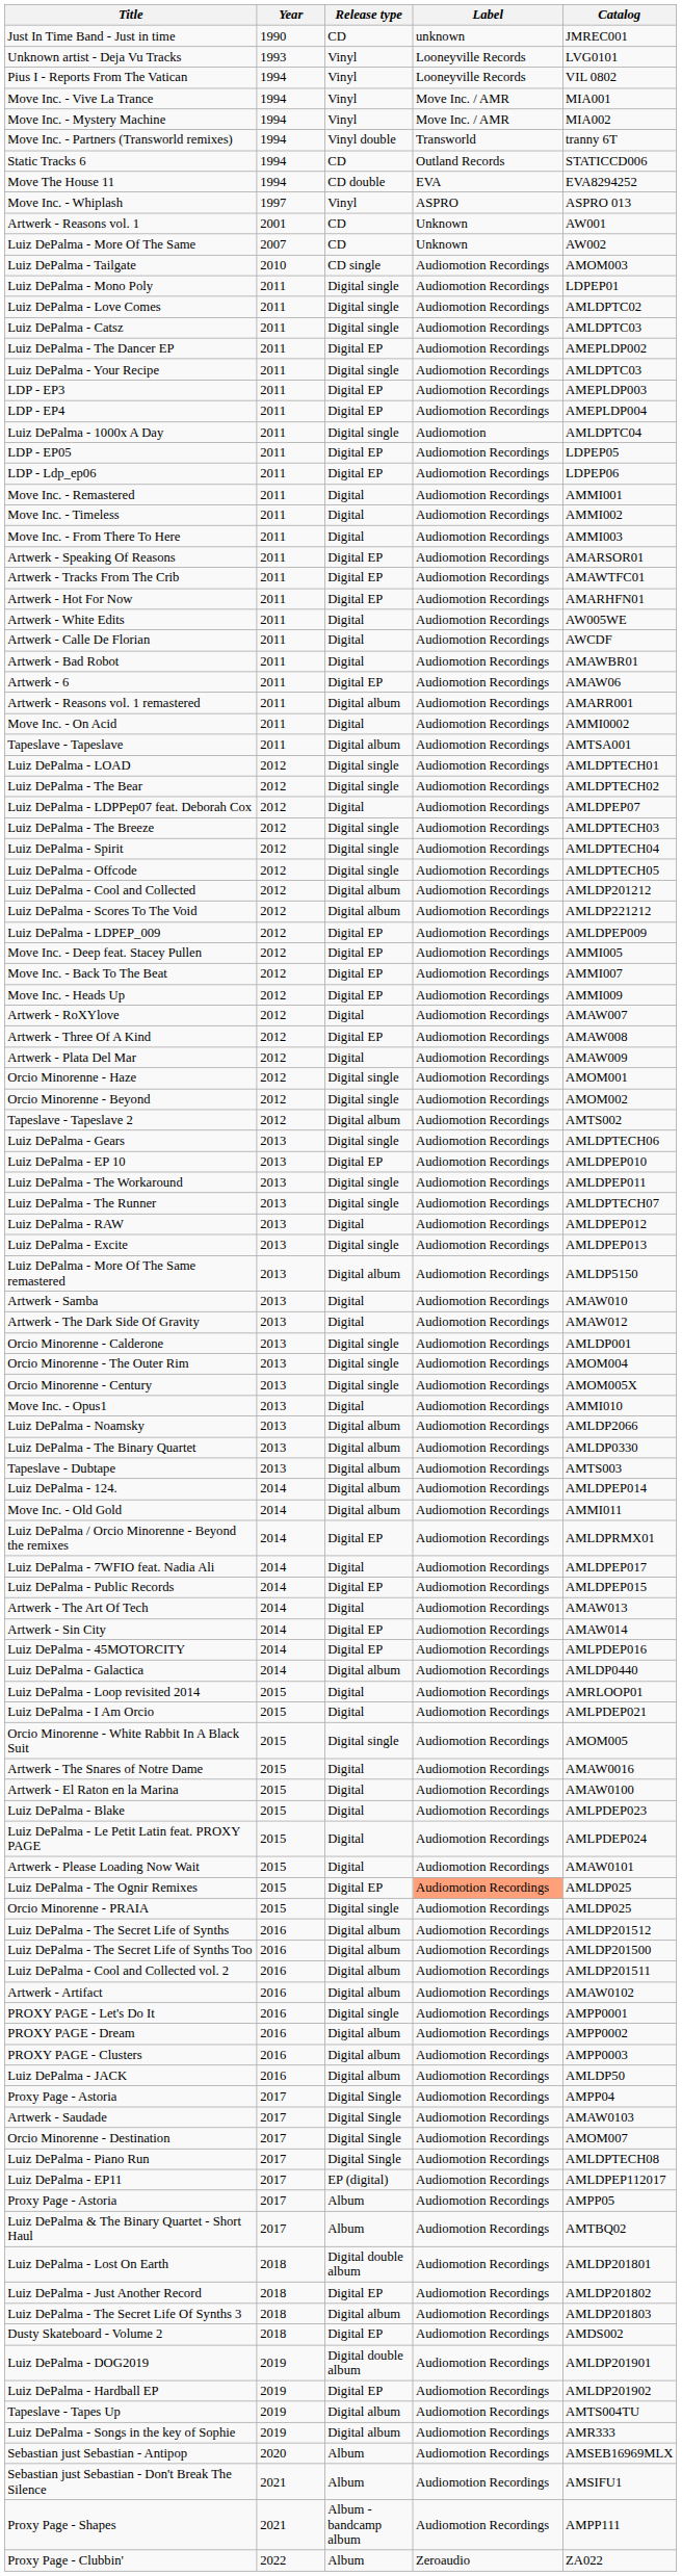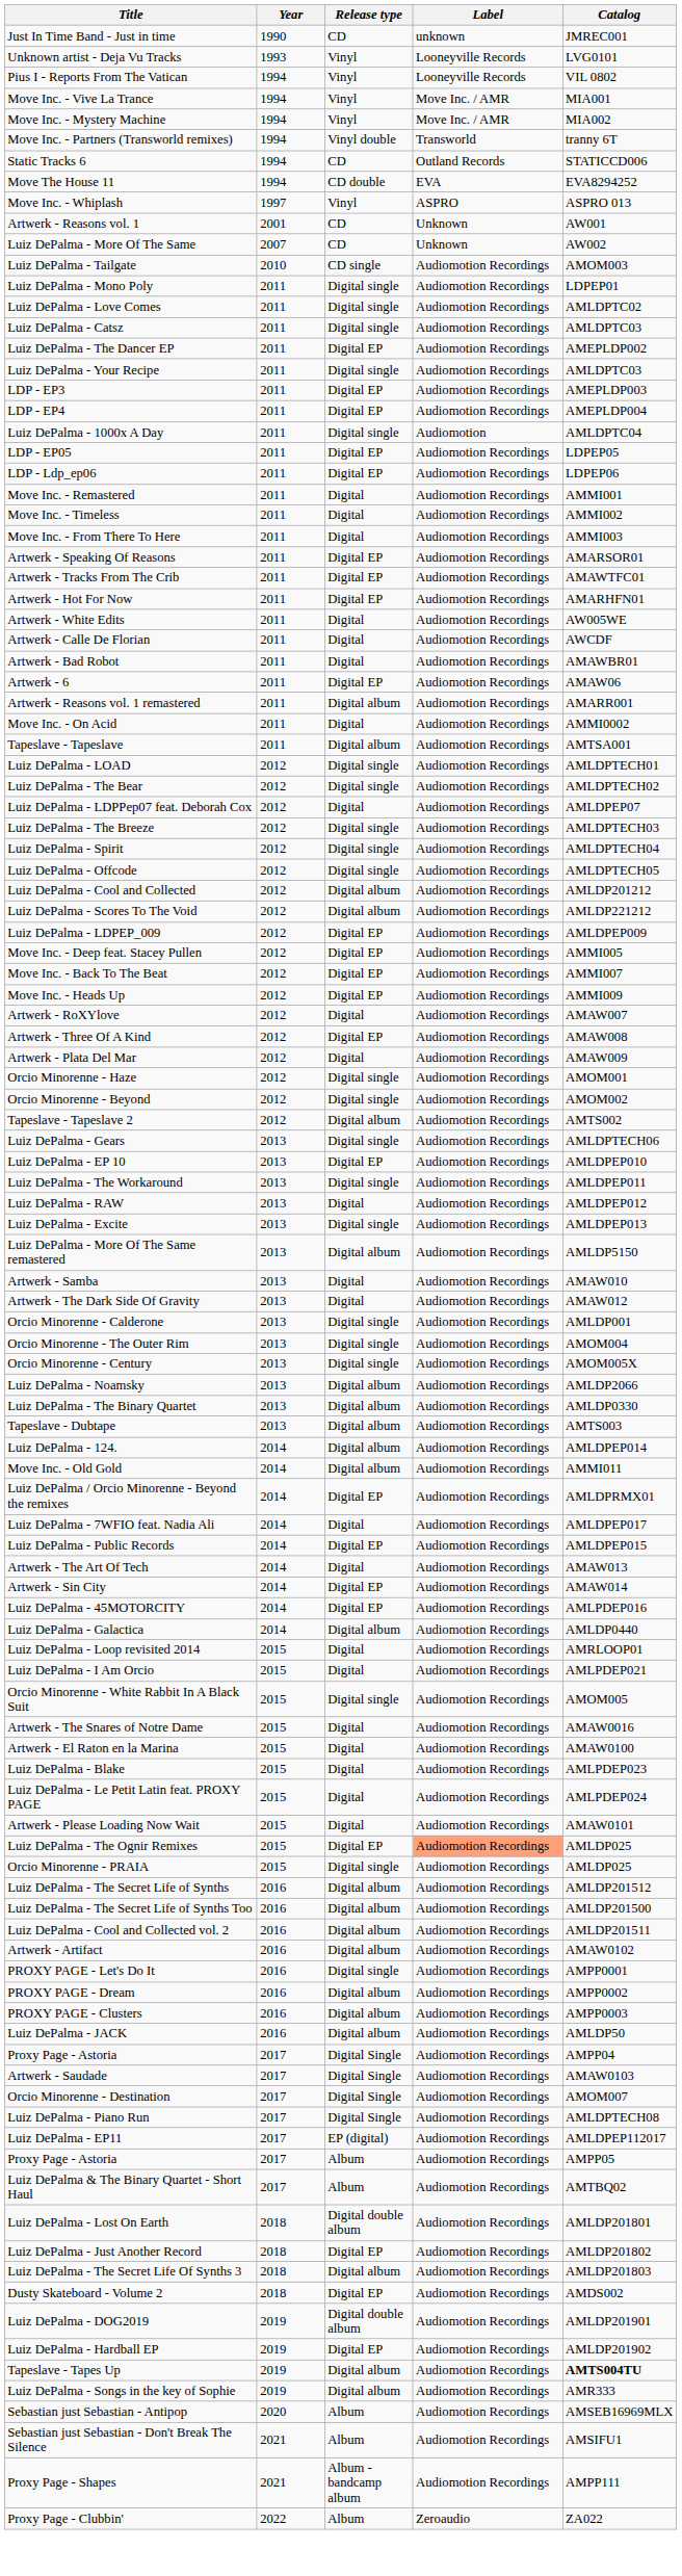 <table class="wikitable plainrowheaders sortable">
 <tr>
 <th scope="col" style="width:300px;"><em>Title</em></th>
 <th scope="col" style="width:75px;"><em>Year</em></th>
 <th scope="col" style="width:100px;"><em>Release type</em></th>
 <th scope="col" style="width:175px;"><em>Label</em></th>
 <th scope="col" style="width:125px;"><em>Catalog</em></th>
 </tr>
 <tr>
 <td>Just In Time Band - Just in time</td>
 <td>1990</td>
 <td>CD</td>
 <td>unknown</td>
 <td>JMREC001</td>
 </tr>
 <tr>
 <td>Unknown artist - Deja Vu Tracks</td>
 <td>1993</td>
 <td>Vinyl</td>
 <td>Looneyville Records</td>
 <td>LVG0101</td>
 </tr>
 <tr>
 <td>Pius I - Reports From The Vatican</td>
 <td>1994</td>
 <td>Vinyl</td>
 <td>Looneyville Records</td>
 <td>VIL 0802</td>
 </tr>
 <tr>
 <td>Move Inc. - Vive La Trance</td>
 <td>1994</td>
 <td>Vinyl</td>
 <td>Move Inc. / AMR</td>
 <td>MIA001</td>
 </tr>
 <tr>
 <td>Move Inc. - Mystery Machine</td>
 <td>1994</td>
 <td>Vinyl</td>
 <td>Move Inc. / AMR</td>
 <td>MIA002</td>
 </tr>
 <tr>
 <td>Move Inc. - Partners (Transworld remixes)</td>
 <td>1994</td>
 <td>Vinyl double</td>
 <td>Transworld</td>
 <td>tranny 6T</td>
 </tr>
 <tr>
 <td>Static Tracks 6</td>
 <td>1994</td>
 <td>CD</td>
 <td>Outland Records</td>
 <td>STATICCD006</td>
 </tr>
 <tr>
 <td>Move The House 11</td>
 <td>1994</td>
 <td>CD double</td>
 <td>EVA</td>
 <td>EVA8294252</td>
 </tr>
 <tr>
 <td>Move Inc. - Whiplash</td>
 <td>1997</td>
 <td>Vinyl</td>
 <td>ASPRO</td>
 <td>ASPRO 013</td>
 </tr>
 <tr>
 <td>Artwerk - Reasons vol. 1</td>
 <td>2001</td>
 <td>CD</td>
 <td>Unknown</td>
 <td>AW001</td>
 </tr>
 <tr>
 <td>Luiz DePalma - More Of The Same</td>
 <td>2007</td>
 <td>CD</td>
 <td>Unknown</td>
 <td>AW002</td>
 </tr>
 <tr>
 <td>Luiz DePalma - Tailgate</td>
 <td>2010</td>
 <td>CD single</td>
 <td>Audiomotion Recordings</td>
 <td>AMOM003</td>
 </tr>
 <tr>
 <td>Luiz DePalma - Mono Poly</td>
 <td>2011</td>
 <td>Digital single</td>
 <td>Audiomotion Recordings</td>
 <td>LDPEP01</td>
 </tr>
 <tr>
 <td>Luiz DePalma - Love Comes</td>
 <td>2011</td>
 <td>Digital single</td>
 <td>Audiomotion Recordings</td>
 <td>AMLDPTC02</td>
 </tr>
 <tr>
 <td>Luiz DePalma - Catsz</td>
 <td>2011</td>
 <td>Digital single</td>
 <td>Audiomotion Recordings</td>
 <td>AMLDPTC03</td>
 </tr>
 <tr>
 <td>Luiz DePalma - The Dancer EP</td>
 <td>2011</td>
 <td>Digital EP</td>
 <td>Audiomotion Recordings</td>
 <td>AMEPLDP002</td>
 </tr>
 <tr>
 <td>Luiz DePalma - Your Recipe</td>
 <td>2011</td>
 <td>Digital single</td>
 <td>Audiomotion Recordings</td>
 <td>AMLDPTC03</td>
 </tr>
 <tr>
 <td>LDP - EP3</td>
 <td>2011</td>
 <td>Digital EP</td>
 <td>Audiomotion Recordings</td>
 <td>AMEPLDP003</td>
 </tr>
 <tr>
 <td>LDP - EP4</td>
 <td>2011</td>
 <td>Digital EP</td>
 <td>Audiomotion Recordings</td>
 <td>AMEPLDP004</td>
 </tr>
 <tr>
 <td>Luiz DePalma - 1000x A Day</td>
 <td>2011</td>
 <td>Digital single</td>
 <td>Audiomotion</td>
 <td>AMLDPTC04</td>
 </tr>
 <tr>
 <td>LDP - EP05</td>
 <td>2011</td>
 <td>Digital EP</td>
 <td>Audiomotion Recordings</td>
 <td>LDPEP05</td>
 </tr>
 <tr>
 <td>LDP - Ldp_ep06</td>
 <td>2011</td>
 <td>Digital EP</td>
 <td>Audiomotion Recordings</td>
 <td>LDPEP06</td>
 </tr>
 <tr>
 <td>Move Inc. - Remastered</td>
 <td>2011</td>
 <td>Digital</td>
 <td>Audiomotion Recordings</td>
 <td>AMMI001</td>
 </tr>
 <tr>
 <td>Move Inc. - Timeless</td>
 <td>2011</td>
 <td>Digital</td>
 <td>Audiomotion Recordings</td>
 <td>AMMI002</td>
 </tr>
 <tr>
 <td>Move Inc. - From There To Here</td>
 <td>2011</td>
 <td>Digital</td>
 <td>Audiomotion Recordings</td>
 <td>AMMI003</td>
 </tr>
 <tr>
 <td>Artwerk - Speaking Of Reasons</td>
 <td>2011</td>
 <td>Digital EP</td>
 <td>Audiomotion Recordings</td>
 <td>AMARSOR01</td>
 </tr>
 <tr>
 <td>Artwerk - Tracks From The Crib</td>
 <td>2011</td>
 <td>Digital EP</td>
 <td>Audiomotion Recordings</td>
 <td>AMAWTFC01</td>
 </tr>
 <tr>
 <td>Artwerk - Hot For Now</td>
 <td>2011</td>
 <td>Digital EP</td>
 <td>Audiomotion Recordings</td>
 <td>AMARHFN01</td>
 </tr>
 <tr>
 <td>Artwerk - White Edits</td>
 <td>2011</td>
 <td>Digital</td>
 <td>Audiomotion Recordings</td>
 <td>AW005WE</td>
 </tr>
 <tr>
 <td>Artwerk - Calle De Florian</td>
 <td>2011</td>
 <td>Digital</td>
 <td>Audiomotion Recordings</td>
 <td>AWCDF</td>
 </tr>
 <tr>
 <td>Artwerk - Bad Robot</td>
 <td>2011</td>
 <td>Digital</td>
 <td>Audiomotion Recordings</td>
 <td>AMAWBR01</td>
 </tr>
 <tr>
 <td>Artwerk - 6</td>
 <td>2011</td>
 <td>Digital EP</td>
 <td>Audiomotion Recordings</td>
 <td>AMAW06</td>
 </tr>
 <tr>
 <td>Artwerk - Reasons vol. 1 remastered</td>
 <td>2011</td>
 <td>Digital album</td>
 <td>Audiomotion Recordings</td>
 <td>AMARR001</td>
 </tr>
 <tr>
 <td>Move Inc. - On Acid</td>
 <td>2011</td>
 <td>Digital</td>
 <td>Audiomotion Recordings</td>
 <td>AMMI0002</td>
 </tr>
 <tr>
 <td>Tapeslave - Tapeslave</td>
 <td>2011</td>
 <td>Digital album</td>
 <td>Audiomotion Recordings</td>
 <td>AMTSA001</td>
 </tr>
 <tr>
 <td>Luiz DePalma - LOAD</td>
 <td>2012</td>
 <td>Digital single</td>
 <td>Audiomotion Recordings</td>
 <td>AMLDPTECH01</td>
 </tr>
 <tr>
 <td>Luiz DePalma - The Bear</td>
 <td>2012</td>
 <td>Digital single</td>
 <td>Audiomotion Recordings</td>
 <td>AMLDPTECH02</td>
 </tr>
 <tr>
 <td>Luiz DePalma - LDPPep07 feat. Deborah Cox</td>
 <td>2012</td>
 <td>Digital</td>
 <td>Audiomotion Recordings</td>
 <td>AMLDPEP07</td>
 </tr>
 <tr>
 <td>Luiz DePalma - The Breeze</td>
 <td>2012</td>
 <td>Digital single</td>
 <td>Audiomotion Recordings</td>
 <td>AMLDPTECH03</td>
 </tr>
 <tr>
 <td>Luiz DePalma - Spirit</td>
 <td>2012</td>
 <td>Digital single</td>
 <td>Audiomotion Recordings</td>
 <td>AMLDPTECH04</td>
 </tr>
 <tr>
 <td>Luiz DePalma - Offcode</td>
 <td>2012</td>
 <td>Digital single</td>
 <td>Audiomotion Recordings</td>
 <td>AMLDPTECH05</td>
 </tr>
 <tr>
 <td>Luiz DePalma - Cool and Collected</td>
 <td>2012</td>
 <td>Digital album</td>
 <td>Audiomotion Recordings</td>
 <td>AMLDP201212</td>
 </tr>
 <tr>
 <td>Luiz DePalma - Scores To The Void</td>
 <td>2012</td>
 <td>Digital album</td>
 <td>Audiomotion Recordings</td>
 <td>AMLDP221212</td>
 </tr>
 <tr>
 <td>Luiz DePalma - LDPEP_009</td>
 <td>2012</td>
 <td>Digital EP</td>
 <td>Audiomotion Recordings</td>
 <td>AMLDPEP009</td>
 </tr>
 <tr>
 <td>Move Inc. - Deep feat. Stacey Pullen</td>
 <td>2012</td>
 <td>Digital EP</td>
 <td>Audiomotion Recordings</td>
 <td>AMMI005</td>
 </tr>
 <tr>
 <td>Move Inc. - Back To The Beat</td>
 <td>2012</td>
 <td>Digital EP</td>
 <td>Audiomotion Recordings</td>
 <td>AMMI007</td>
 </tr>
 <tr>
 <td>Move Inc. - Heads Up</td>
 <td>2012</td>
 <td>Digital EP</td>
 <td>Audiomotion Recordings</td>
 <td>AMMI009</td>
 </tr>
 <tr>
 <td>Artwerk - RoXYlove</td>
 <td>2012</td>
 <td>Digital</td>
 <td>Audiomotion Recordings</td>
 <td>AMAW007</td>
 </tr>
 <tr>
 <td>Artwerk - Three Of A Kind</td>
 <td>2012</td>
 <td>Digital EP</td>
 <td>Audiomotion Recordings</td>
 <td>AMAW008</td>
 </tr>
 <tr>
 <td>Artwerk - Plata Del Mar</td>
 <td>2012</td>
 <td>Digital</td>
 <td>Audiomotion Recordings</td>
 <td>AMAW009</td>
 </tr>
 <tr>
 <td>Orcio Minorenne - Haze</td>
 <td>2012</td>
 <td>Digital single</td>
 <td>Audiomotion Recordings</td>
 <td>AMOM001</td>
 </tr>
 <tr>
 <td>Orcio Minorenne - Beyond</td>
 <td>2012</td>
 <td>Digital single</td>
 <td>Audiomotion Recordings</td>
 <td>AMOM002</td>
 </tr>
 <tr>
 <td>Tapeslave - Tapeslave 2</td>
 <td>2012</td>
 <td>Digital album</td>
 <td>Audiomotion Recordings</td>
 <td>AMTS002</td>
 </tr>
 <tr>
 <td>Luiz DePalma - Gears</td>
 <td>2013</td>
 <td>Digital single</td>
 <td>Audiomotion Recordings</td>
 <td>AMLDPTECH06</td>
 </tr>
 <tr>
 <td>Luiz DePalma - EP 10</td>
 <td>2013</td>
 <td>Digital EP</td>
 <td>Audiomotion Recordings</td>
 <td>AMLDPEP010</td>
 </tr>
 <tr>
 <td>Luiz DePalma - The Workaround</td>
 <td>2013</td>
 <td>Digital single</td>
 <td>Audiomotion Recordings</td>
 <td>AMLDPEP011</td>
 </tr>
 <tr>
-<td>Luiz DePalma - The Runner</td>
-<td>2013</td>
-<td>Digital single</td>
-<td>Audiomotion Recordings</td>
-<td>AMLDPTECH07</td>
-</tr>
-<tr>
 <td>Luiz DePalma - RAW</td>
 <td>2013</td>
 <td>Digital</td>
 <td>Audiomotion Recordings</td>
 <td>AMLDPEP012</td>
 </tr>
 <tr>
 <td>Luiz DePalma - Excite</td>
 <td>2013</td>
 <td>Digital single</td>
 <td>Audiomotion Recordings</td>
 <td>AMLDPEP013</td>
 </tr>
 <tr>
 <td>Luiz DePalma - More Of The Same remastered</td>
 <td>2013</td>
 <td>Digital album</td>
 <td>Audiomotion Recordings</td>
 <td>AMLDP5150</td>
 </tr>
 <tr>
 <td>Artwerk - Samba</td>
 <td>2013</td>
 <td>Digital</td>
 <td>Audiomotion Recordings</td>
 <td>AMAW010</td>
 </tr>
 <tr>
 <td>Artwerk - The Dark Side Of Gravity</td>
 <td>2013</td>
 <td>Digital</td>
 <td>Audiomotion Recordings</td>
 <td>AMAW012</td>
 </tr>
 <tr>
 <td>Orcio Minorenne - Calderone</td>
 <td>2013</td>
 <td>Digital single</td>
 <td>Audiomotion Recordings</td>
 <td>AMLDP001</td>
 </tr>
 <tr>
 <td>Orcio Minorenne - The Outer Rim</td>
 <td>2013</td>
 <td>Digital single</td>
 <td>Audiomotion Recordings</td>
 <td>AMOM004</td>
 </tr>
 <tr>
 <td>Orcio Minorenne - Century</td>
 <td>2013</td>
 <td>Digital single</td>
 <td>Audiomotion Recordings</td>
 <td>AMOM005X</td>
-</tr>
-<tr>
-<td>Move Inc. - Opus1</td>
-<td>2013</td>
-<td>Digital</td>
-<td>Audiomotion Recordings</td>
-<td>AMMI010</td>
 </tr>
 <tr>
 <td>Luiz DePalma - Noamsky</td>
 <td>2013</td>
 <td>Digital album</td>
 <td>Audiomotion Recordings</td>
 <td>AMLDP2066</td>
 </tr>
 <tr>
 <td>Luiz DePalma - The Binary Quartet</td>
 <td>2013</td>
 <td>Digital album</td>
 <td>Audiomotion Recordings</td>
 <td>AMLDP0330</td>
 </tr>
 <tr>
 <td>Tapeslave - Dubtape</td>
 <td>2013</td>
 <td>Digital album</td>
 <td>Audiomotion Recordings</td>
 <td>AMTS003</td>
 </tr>
 <tr>
 <td>Luiz DePalma - 124.</td>
 <td>2014</td>
 <td>Digital album</td>
 <td>Audiomotion Recordings</td>
 <td>AMLDPEP014</td>
 </tr>
 <tr>
 <td>Move Inc. - Old Gold</td>
 <td>2014</td>
 <td>Digital album</td>
 <td>Audiomotion Recordings</td>
 <td>AMMI011</td>
 </tr>
 <tr>
 <td>Luiz DePalma / Orcio Minorenne - Beyond the remixes</td>
 <td>2014</td>
 <td>Digital EP</td>
 <td>Audiomotion Recordings</td>
 <td>AMLDPRMX01</td>
 </tr>
 <tr>
 <td>Luiz DePalma - 7WFIO feat. Nadia Ali</td>
 <td>2014</td>
 <td>Digital</td>
 <td>Audiomotion Recordings</td>
 <td>AMLDPEP017</td>
 </tr>
 <tr>
 <td>Luiz DePalma - Public Records</td>
 <td>2014</td>
 <td>Digital EP</td>
 <td>Audiomotion Recordings</td>
 <td>AMLDPEP015</td>
 </tr>
 <tr>
 <td>Artwerk - The Art Of Tech</td>
 <td>2014</td>
 <td>Digital</td>
 <td>Audiomotion Recordings</td>
 <td>AMAW013</td>
 </tr>
 <tr>
 <td>Artwerk - Sin City</td>
 <td>2014</td>
 <td>Digital EP</td>
 <td>Audiomotion Recordings</td>
 <td>AMAW014</td>
 </tr>
 <tr>
 <td>Luiz DePalma - 45MOTORCITY</td>
 <td>2014</td>
 <td>Digital EP</td>
 <td>Audiomotion Recordings</td>
 <td>AMLPDEP016</td>
 </tr>
 <tr>
 <td>Luiz DePalma - Galactica</td>
 <td>2014</td>
 <td>Digital album</td>
 <td>Audiomotion Recordings</td>
 <td>AMLDP0440</td>
 </tr>
 <tr>
 <td>Luiz DePalma - Loop revisited 2014</td>
 <td>2015</td>
 <td>Digital</td>
 <td>Audiomotion Recordings</td>
 <td>AMRLOOP01</td>
 </tr>
 <tr>
 <td>Luiz DePalma - I Am Orcio</td>
 <td>2015</td>
 <td>Digital</td>
 <td>Audiomotion Recordings</td>
 <td>AMLPDEP021</td>
 </tr>
 <tr>
 <td>Orcio Minorenne - White Rabbit In A Black Suit</td>
 <td>2015</td>
 <td>Digital single</td>
 <td>Audiomotion Recordings</td>
 <td>AMOM005</td>
 </tr>
 <tr>
 <td>Artwerk - The Snares of Notre Dame</td>
 <td>2015</td>
 <td>Digital</td>
 <td>Audiomotion Recordings</td>
 <td>AMAW0016</td>
 </tr>
 <tr>
 <td>Artwerk - El Raton en la Marina</td>
 <td>2015</td>
 <td>Digital</td>
 <td>Audiomotion Recordings</td>
 <td>AMAW0100</td>
 </tr>
 <tr>
 <td>Luiz DePalma - Blake</td>
 <td>2015</td>
 <td>Digital</td>
 <td>Audiomotion Recordings</td>
 <td>AMLPDEP023</td>
 </tr>
 <tr>
 <td>Luiz DePalma - Le Petit Latin feat. PROXY PAGE</td>
 <td>2015</td>
 <td>Digital</td>
 <td>Audiomotion Recordings</td>
 <td>AMLPDEP024</td>
 </tr>
 <tr>
 <td>Artwerk - Please Loading Now Wait</td>
 <td>2015</td>
 <td>Digital</td>
 <td>Audiomotion Recordings</td>
 <td>AMAW0101</td>
 </tr>
 <tr>
 <td>Luiz DePalma - The Ognir Remixes</td>
 <td>2015</td>
 <td>Digital EP</td>
 <td style="background: lightsalmon;">Audiomotion Recordings</td>
 <td>AMLDP025</td>
 </tr>
 <tr>
 <td>Orcio Minorenne - PRAIA</td>
 <td>2015</td>
 <td>Digital single</td>
 <td>Audiomotion Recordings</td>
 <td>AMLDP025</td>
 </tr>
 <tr>
 <td>Luiz DePalma - The Secret Life of Synths</td>
 <td>2016</td>
 <td>Digital album</td>
 <td>Audiomotion Recordings</td>
 <td>AMLDP201512</td>
 </tr>
 <tr>
 <td>Luiz DePalma - The Secret Life of Synths Too</td>
 <td>2016</td>
 <td>Digital album</td>
 <td>Audiomotion Recordings</td>
 <td>AMLDP201500</td>
 </tr>
 <tr>
 <td>Luiz DePalma - Cool and Collected vol. 2</td>
 <td>2016</td>
 <td>Digital album</td>
 <td>Audiomotion Recordings</td>
 <td>AMLDP201511</td>
 </tr>
 <tr>
 <td>Artwerk - Artifact</td>
 <td>2016</td>
 <td>Digital album</td>
 <td>Audiomotion Recordings</td>
 <td>AMAW0102</td>
 </tr>
 <tr>
 <td>PROXY PAGE - Let's Do It</td>
 <td>2016</td>
 <td>Digital single</td>
 <td>Audiomotion Recordings</td>
 <td>AMPP0001</td>
 </tr>
 <tr>
 <td>PROXY PAGE - Dream</td>
 <td>2016</td>
 <td>Digital album</td>
 <td>Audiomotion Recordings</td>
 <td>AMPP0002</td>
 </tr>
 <tr>
 <td>PROXY PAGE - Clusters</td>
 <td>2016</td>
 <td>Digital album</td>
 <td>Audiomotion Recordings</td>
 <td>AMPP0003</td>
 </tr>
 <tr>
 <td>Luiz DePalma - JACK</td>
 <td>2016</td>
 <td>Digital album</td>
 <td>Audiomotion Recordings</td>
 <td>AMLDP50</td>
 </tr>
 <tr>
 <td>Proxy Page - Astoria</td>
 <td>2017</td>
 <td>Digital Single</td>
 <td>Audiomotion Recordings</td>
 <td>AMPP04</td>
 </tr>
 <tr>
 <td>Artwerk - Saudade</td>
 <td>2017</td>
 <td>Digital Single</td>
 <td>Audiomotion Recordings</td>
 <td>AMAW0103</td>
 </tr>
 <tr>
 <td>Orcio Minorenne - Destination</td>
 <td>2017</td>
 <td>Digital Single</td>
 <td>Audiomotion Recordings</td>
 <td>AMOM007</td>
 </tr>
 <tr>
 <td>Luiz DePalma - Piano Run</td>
 <td>2017</td>
 <td>Digital Single</td>
 <td>Audiomotion Recordings</td>
 <td>AMLDPTECH08</td>
 </tr>
 <tr>
 <td>Luiz DePalma - EP11</td>
 <td>2017</td>
 <td>EP (digital)</td>
 <td>Audiomotion Recordings</td>
 <td>AMLDPEP112017</td>
 </tr>
 <tr>
 <td>Proxy Page - Astoria</td>
 <td>2017</td>
 <td>Album</td>
 <td>Audiomotion Recordings</td>
 <td>AMPP05</td>
 </tr>
 <tr>
 <td>Luiz DePalma & The Binary Quartet - Short Haul</td>
 <td>2017</td>
 <td>Album</td>
 <td>Audiomotion Recordings</td>
 <td>AMTBQ02</td>
 </tr>
 <tr>
 <td>Luiz DePalma - Lost On Earth</td>
 <td>2018</td>
 <td>Digital double album</td>
 <td>Audiomotion Recordings</td>
 <td>AMLDP201801</td>
 </tr>
 <tr>
 <td>Luiz DePalma - Just Another Record</td>
 <td>2018</td>
 <td>Digital EP</td>
 <td>Audiomotion Recordings</td>
 <td>AMLDP201802</td>
 </tr>
 <tr>
 <td>Luiz DePalma - The Secret Life Of Synths 3</td>
 <td>2018</td>
 <td>Digital album</td>
 <td>Audiomotion Recordings</td>
 <td>AMLDP201803</td>
 </tr>
 <tr>
 <td>Dusty Skateboard - Volume 2</td>
 <td>2018</td>
 <td>Digital EP</td>
 <td>Audiomotion Recordings</td>
 <td>AMDS002</td>
 </tr>
 <tr>
 <td>Luiz DePalma - DOG2019</td>
 <td>2019</td>
 <td>Digital double album</td>
 <td>Audiomotion Recordings</td>
 <td>AMLDP201901</td>
 </tr>
 <tr>
 <td>Luiz DePalma - Hardball EP</td>
 <td>2019</td>
 <td>Digital EP</td>
 <td>Audiomotion Recordings</td>
 <td>AMLDP201902</td>
 </tr>
 <tr>
 <td>Tapeslave - Tapes Up</td>
 <td>2019</td>
 <td>Digital album</td>
 <td>Audiomotion Recordings</td>
-<td>AMTS004TU</td>
+<td><strong>AMTS004TU</strong></td>
 </tr>
 <tr>
 <td>Luiz DePalma - Songs in the key of Sophie</td>
 <td>2019</td>
 <td>Digital album</td>
 <td>Audiomotion Recordings</td>
 <td>AMR333</td>
 </tr>
 <tr>
 <td>Sebastian just Sebastian - Antipop</td>
 <td>2020</td>
 <td>Album</td>
 <td>Audiomotion Recordings</td>
 <td>AMSEB16969MLX</td>
 </tr>
 <tr>
 <td>Sebastian just Sebastian - Don't Break The Silence</td>
 <td>2021</td>
 <td>Album</td>
 <td>Audiomotion Recordings</td>
 <td>AMSIFU1</td>
 </tr>
 <tr>
 <td>Proxy Page - Shapes</td>
 <td>2021</td>
 <td>Album - bandcamp album</td>
 <td>Audiomotion Recordings</td>
 <td>AMPP111</td>
 </tr>
 <tr>
 <td>Proxy Page - Clubbin'</td>
 <td>2022</td>
 <td>Album</td>
 <td>Zeroaudio</td>
 <td>ZA022</td>
 </tr>
 </table>
